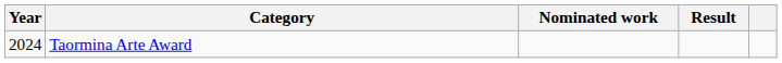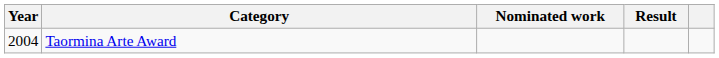 <table class="wikitable">
 <tr>
 <th>Year</th>
 <th width="450">Category</th>
 <th width="148">Nominated work</th>
 <th width="60">Result</th>
 <th width="20" class="unsortable"></th>
 </tr>
 <tr>
-<td>2024</td>
+<td>2004</td>
 <td><a href='#'>Taormina Arte Award</a></td>
 <td></td>
 <td></td>
 <td></td>
 </tr>
 </table>
